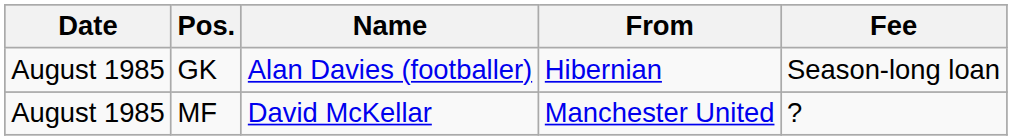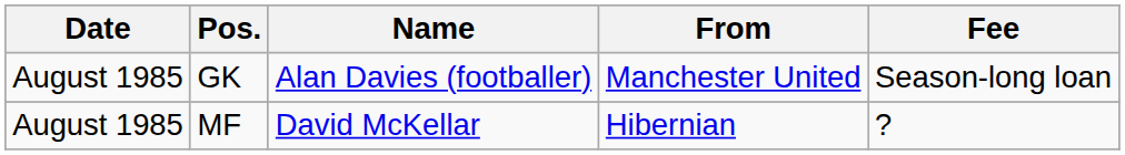 <table class="wikitable">
 <tr>
 <th>Date</th>
 <th>Pos.</th>
 <th>Name</th>
 <th>From</th>
 <th>Fee</th>
 </tr>
 <tr>
 <td>August 1985</td>
 <td>GK</td>
 <td> <a href='#'>Alan Davies (footballer)</a></td>
-<td> <a href='#'>Hibernian</a></td>
+<td> <a href='#'>Manchester United</a></td>
 <td>Season-long loan</td>
 </tr>
 <tr>
 <td>August 1985</td>
 <td>MF</td>
 <td> <a href='#'>David McKellar</a></td>
-<td> <a href='#'>Manchester United</a></td>
+<td> <a href='#'>Hibernian</a></td>
 <td>?</td>
 </tr>
 </table>
